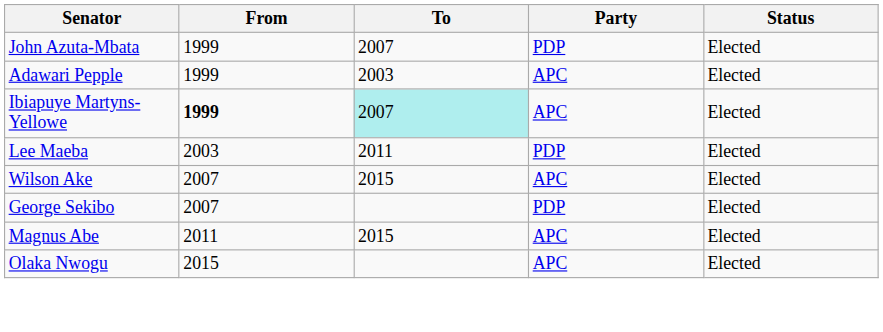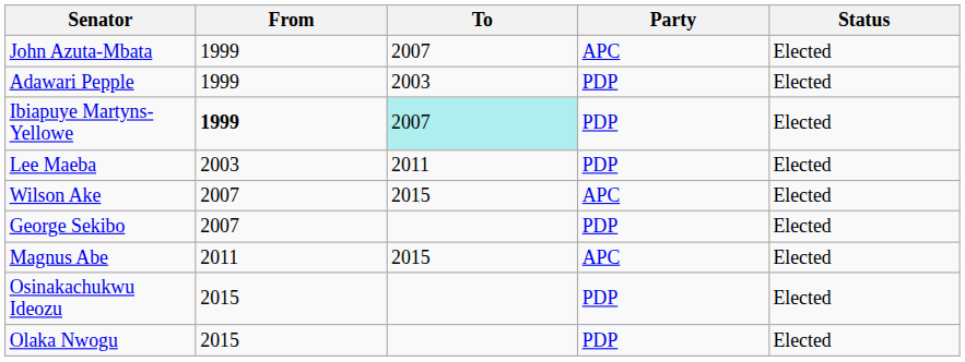 <table class="wikitable sortable">
 <tr>
 <th width="150px">Senator</th>
 <th width="150px">From</th>
 <th width="150px">To</th>
 <th width="150px">Party</th>
 <th width="150px">Status</th>
 </tr>
 <tr>
 <td><a href='#'>John Azuta-Mbata</a></td>
 <td>1999</td>
 <td>2007</td>
-<td><a href='#'>PDP</a></td>
+<td><a href='#'>APC</a></td>
 <td>Elected</td>
 </tr>
 <tr>
 <td><a href='#'>Adawari Pepple</a></td>
 <td>1999</td>
 <td>2003</td>
-<td><a href='#'>APC</a></td>
+<td><a href='#'>PDP</a></td>
 <td>Elected</td>
 </tr>
 <tr>
 <td><a href='#'>Ibiapuye Martyns-Yellowe</a></td>
 <td><strong>1999</strong></td>
 <td style="background: paleturquoise;">2007</td>
-<td><a href='#'>APC</a></td>
+<td><a href='#'>PDP</a></td>
 <td>Elected</td>
 </tr>
 <tr>
 <td><a href='#'>Lee Maeba</a></td>
 <td>2003</td>
 <td>2011</td>
 <td><a href='#'>PDP</a></td>
 <td>Elected</td>
 </tr>
 <tr>
 <td><a href='#'>Wilson Ake</a></td>
 <td>2007</td>
 <td>2015</td>
 <td><a href='#'>APC</a></td>
 <td>Elected</td>
 </tr>
 <tr>
 <td><a href='#'>George Sekibo</a></td>
 <td>2007</td>
 <td></td>
 <td><a href='#'>PDP</a></td>
 <td>Elected</td>
 </tr>
 <tr>
 <td><a href='#'>Magnus Abe</a></td>
 <td>2011</td>
 <td>2015</td>
 <td><a href='#'>APC</a></td>
 <td>Elected</td>
 </tr>
 <tr>
+<td><a href='#'>Osinakachukwu Ideozu</a></td>
+<td>2015</td>
+<td></td>
+<td><a href='#'>PDP</a></td>
+<td>Elected</td>
+</tr>
+<tr>
 <td><a href='#'>Olaka Nwogu</a></td>
 <td>2015</td>
 <td></td>
-<td><a href='#'>APC</a></td>
+<td><a href='#'>PDP</a></td>
 <td>Elected</td>
 </tr>
 </table>
